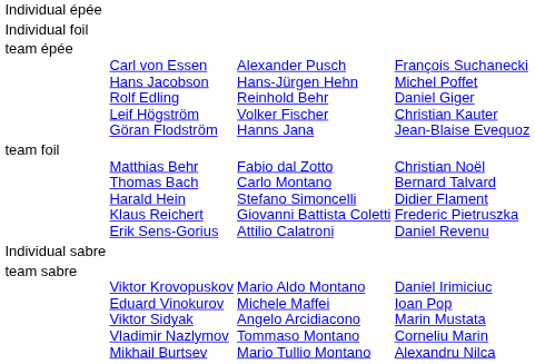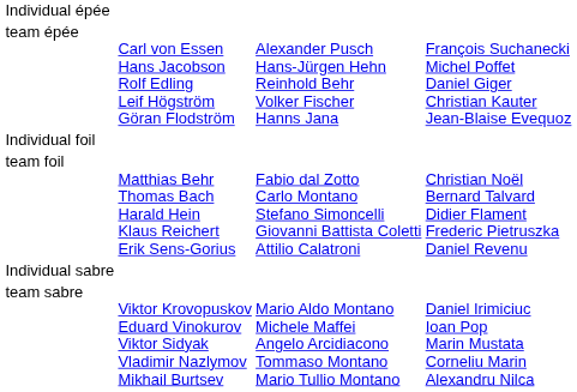 <table>
 <tr>
 <td>Individual épée<br></td>
-<td></td>
-<td></td>
-<td></td>
-</tr>
-<tr>
-<td>Individual foil<br></td>
 <td></td>
 <td></td>
 <td></td>
 </tr>
 <tr valign="top">
 <td>team épée<br></td>
 <td valign=top><br><a href='#'>Carl von Essen</a><br><a href='#'>Hans Jacobson</a><br><a href='#'>Rolf Edling</a><br><a href='#'>Leif Högström</a><br><a href='#'>Göran Flodström</a></td>
 <td valign=top><br><a href='#'>Alexander Pusch</a><br><a href='#'>Hans-Jürgen Hehn</a><br><a href='#'>Reinhold Behr</a><br><a href='#'>Volker Fischer</a><br><a href='#'>Hanns Jana</a></td>
 <td valign=top><br><a href='#'>François Suchanecki</a><br><a href='#'>Michel Poffet</a><br><a href='#'>Daniel Giger</a><br><a href='#'>Christian Kauter</a><br><a href='#'>Jean-Blaise Evequoz</a></td>
+</tr>
+<tr>
+<td>Individual foil<br></td>
+<td></td>
+<td></td>
+<td></td>
 </tr>
 <tr valign="top">
 <td>team foil<br></td>
 <td valign=top><br><a href='#'>Matthias Behr</a><br><a href='#'>Thomas Bach</a><br><a href='#'>Harald Hein</a><br><a href='#'>Klaus Reichert</a><br><a href='#'>Erik Sens-Gorius</a></td>
 <td valign=top><br><a href='#'>Fabio dal Zotto</a><br><a href='#'>Carlo Montano</a><br><a href='#'>Stefano Simoncelli</a><br><a href='#'>Giovanni Battista Coletti</a><br><a href='#'>Attilio Calatroni</a></td>
 <td valign=top><br><a href='#'>Christian Noël</a><br><a href='#'>Bernard Talvard</a><br><a href='#'>Didier Flament</a><br><a href='#'>Frederic Pietruszka</a><br><a href='#'>Daniel Revenu</a></td>
 </tr>
 <tr>
 <td>Individual sabre<br></td>
 <td></td>
 <td></td>
 <td></td>
 </tr>
 <tr valign="top">
 <td>team sabre<br></td>
 <td valign=top><br><a href='#'>Viktor Krovopuskov</a><br><a href='#'>Eduard Vinokurov</a><br><a href='#'>Viktor Sidyak</a><br><a href='#'>Vladimir Nazlymov</a><br><a href='#'>Mikhail Burtsev</a></td>
 <td valign=top><br><a href='#'>Mario Aldo Montano</a><br><a href='#'>Michele Maffei</a><br><a href='#'>Angelo Arcidiacono</a><br><a href='#'>Tommaso Montano</a><br><a href='#'>Mario Tullio Montano</a></td>
 <td valign=top><br><a href='#'>Daniel Irimiciuc</a><br><a href='#'>Ioan Pop</a><br><a href='#'>Marin Mustata</a><br><a href='#'>Corneliu Marin</a><br><a href='#'>Alexandru Nilca</a></td>
 </tr>
 <tr>
 </tr>
 </table>
